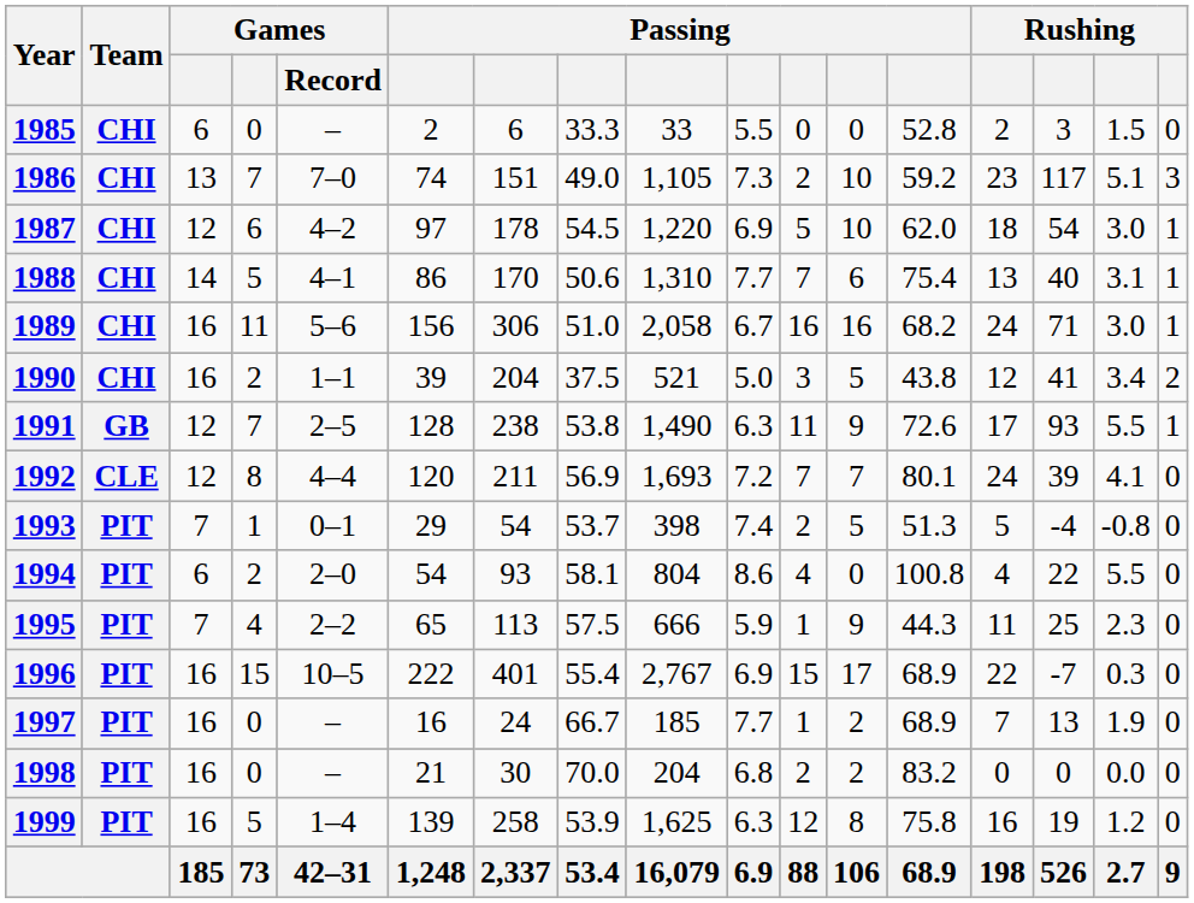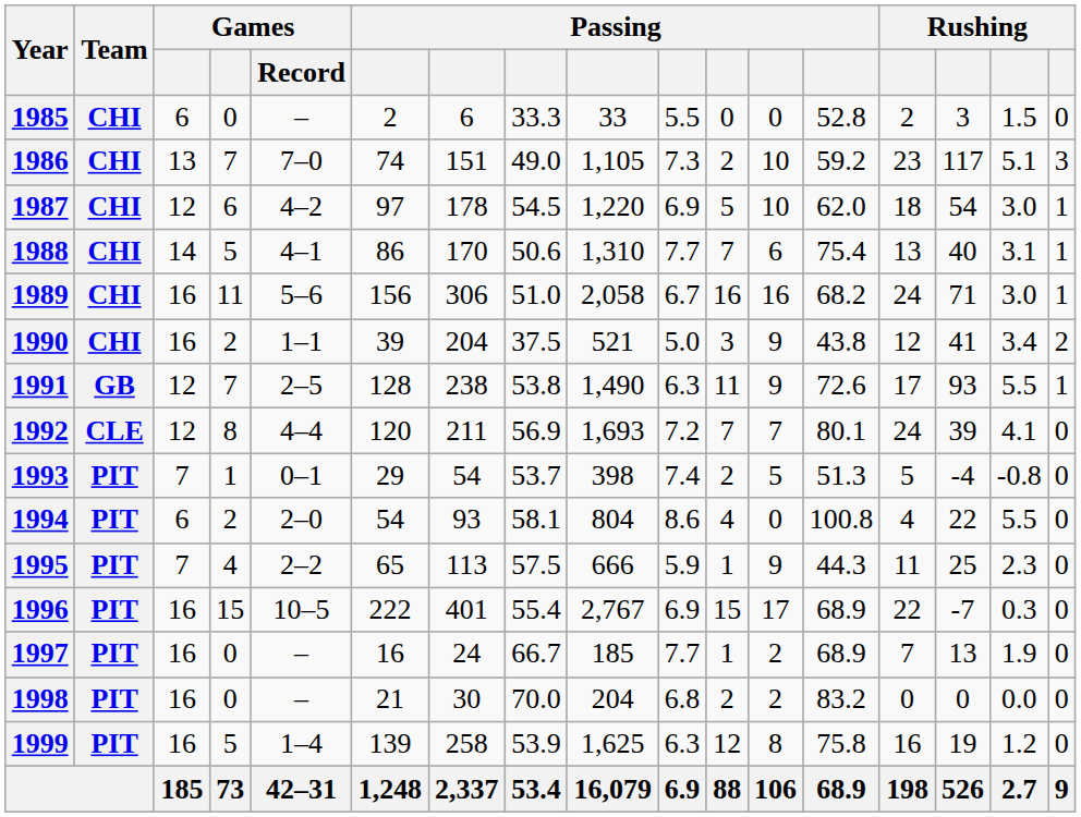 <table class="wikitable" style="text-align:center;">
 <tr>
 <th rowspan="2">Year</th>
 <th rowspan="2">Team</th>
 <th colspan="3">Games</th>
 <th colspan="8">Passing</th>
 <th colspan="4">Rushing</th>
 </tr>
 <tr>
 <th></th>
 <th></th>
 <th>Record</th>
 <th></th>
 <th></th>
 <th></th>
 <th></th>
 <th></th>
 <th></th>
 <th></th>
 <th></th>
 <th></th>
 <th></th>
 <th></th>
 <th></th>
 </tr>
 <tr>
 <th><a href='#'>1985</a></th>
 <th><a href='#'>CHI</a></th>
 <td>6</td>
 <td>0</td>
 <td>–</td>
 <td>2</td>
 <td>6</td>
 <td>33.3</td>
 <td>33</td>
 <td>5.5</td>
 <td>0</td>
 <td>0</td>
 <td>52.8</td>
 <td>2</td>
 <td>3</td>
 <td>1.5</td>
 <td>0</td>
 </tr>
 <tr>
 <th><a href='#'>1986</a></th>
 <th><a href='#'>CHI</a></th>
 <td>13</td>
 <td>7</td>
 <td>7–0</td>
 <td>74</td>
 <td>151</td>
 <td>49.0</td>
 <td>1,105</td>
 <td>7.3</td>
 <td>2</td>
 <td>10</td>
 <td>59.2</td>
 <td>23</td>
 <td>117</td>
 <td>5.1</td>
 <td>3</td>
 </tr>
 <tr>
 <th><a href='#'>1987</a></th>
 <th><a href='#'>CHI</a></th>
 <td>12</td>
 <td>6</td>
 <td>4–2</td>
 <td>97</td>
 <td>178</td>
 <td>54.5</td>
 <td>1,220</td>
 <td>6.9</td>
 <td>5</td>
 <td>10</td>
 <td>62.0</td>
 <td>18</td>
 <td>54</td>
 <td>3.0</td>
 <td>1</td>
 </tr>
 <tr>
 <th><a href='#'>1988</a></th>
 <th><a href='#'>CHI</a></th>
 <td>14</td>
 <td>5</td>
 <td>4–1</td>
 <td>86</td>
 <td>170</td>
 <td>50.6</td>
 <td>1,310</td>
 <td>7.7</td>
 <td>7</td>
 <td>6</td>
 <td>75.4</td>
 <td>13</td>
 <td>40</td>
 <td>3.1</td>
 <td>1</td>
 </tr>
 <tr>
 <th><a href='#'>1989</a></th>
 <th><a href='#'>CHI</a></th>
 <td>16</td>
 <td>11</td>
 <td>5–6</td>
 <td>156</td>
 <td>306</td>
 <td>51.0</td>
 <td>2,058</td>
 <td>6.7</td>
 <td>16</td>
 <td>16</td>
 <td>68.2</td>
 <td>24</td>
 <td>71</td>
 <td>3.0</td>
 <td>1</td>
 </tr>
 <tr>
 <th><a href='#'>1990</a></th>
 <th><a href='#'>CHI</a></th>
 <td>16</td>
 <td>2</td>
 <td>1–1</td>
 <td>39</td>
 <td>204</td>
 <td>37.5</td>
 <td>521</td>
 <td>5.0</td>
 <td>3</td>
-<td>5</td>
+<td>9</td>
 <td>43.8</td>
 <td>12</td>
 <td>41</td>
 <td>3.4</td>
 <td>2</td>
 </tr>
 <tr>
 <th><a href='#'>1991</a></th>
 <th><a href='#'>GB</a></th>
 <td>12</td>
 <td>7</td>
 <td>2–5</td>
 <td>128</td>
 <td>238</td>
 <td>53.8</td>
 <td>1,490</td>
 <td>6.3</td>
 <td>11</td>
 <td>9</td>
 <td>72.6</td>
 <td>17</td>
 <td>93</td>
 <td>5.5</td>
 <td>1</td>
 </tr>
 <tr>
 <th><a href='#'>1992</a></th>
 <th><a href='#'>CLE</a></th>
 <td>12</td>
 <td>8</td>
 <td>4–4</td>
 <td>120</td>
 <td>211</td>
 <td>56.9</td>
 <td>1,693</td>
 <td>7.2</td>
 <td>7</td>
 <td>7</td>
 <td>80.1</td>
 <td>24</td>
 <td>39</td>
 <td>4.1</td>
 <td>0</td>
 </tr>
 <tr>
 <th><a href='#'>1993</a></th>
 <th><a href='#'>PIT</a></th>
 <td>7</td>
 <td>1</td>
 <td>0–1</td>
 <td>29</td>
 <td>54</td>
 <td>53.7</td>
 <td>398</td>
 <td>7.4</td>
 <td>2</td>
 <td>5</td>
 <td>51.3</td>
 <td>5</td>
 <td>-4</td>
 <td>-0.8</td>
 <td>0</td>
 </tr>
 <tr>
 <th><a href='#'>1994</a></th>
 <th><a href='#'>PIT</a></th>
 <td>6</td>
 <td>2</td>
 <td>2–0</td>
 <td>54</td>
 <td>93</td>
 <td>58.1</td>
 <td>804</td>
 <td>8.6</td>
 <td>4</td>
 <td>0</td>
 <td>100.8</td>
 <td>4</td>
 <td>22</td>
 <td>5.5</td>
 <td>0</td>
 </tr>
 <tr>
 <th><a href='#'>1995</a></th>
 <th><a href='#'>PIT</a></th>
 <td>7</td>
 <td>4</td>
 <td>2–2</td>
 <td>65</td>
 <td>113</td>
 <td>57.5</td>
 <td>666</td>
 <td>5.9</td>
 <td>1</td>
 <td>9</td>
 <td>44.3</td>
 <td>11</td>
 <td>25</td>
 <td>2.3</td>
 <td>0</td>
 </tr>
 <tr>
 <th><a href='#'>1996</a></th>
 <th><a href='#'>PIT</a></th>
 <td>16</td>
 <td>15</td>
 <td>10–5</td>
 <td>222</td>
 <td>401</td>
 <td>55.4</td>
 <td>2,767</td>
 <td>6.9</td>
 <td>15</td>
 <td>17</td>
 <td>68.9</td>
 <td>22</td>
 <td>-7</td>
 <td>0.3</td>
 <td>0</td>
 </tr>
 <tr>
 <th><a href='#'>1997</a></th>
 <th><a href='#'>PIT</a></th>
 <td>16</td>
 <td>0</td>
 <td>–</td>
 <td>16</td>
 <td>24</td>
 <td>66.7</td>
 <td>185</td>
 <td>7.7</td>
 <td>1</td>
 <td>2</td>
 <td>68.9</td>
 <td>7</td>
 <td>13</td>
 <td>1.9</td>
 <td>0</td>
 </tr>
 <tr>
 <th><a href='#'>1998</a></th>
 <th><a href='#'>PIT</a></th>
 <td>16</td>
 <td>0</td>
 <td>–</td>
 <td>21</td>
 <td>30</td>
 <td>70.0</td>
 <td>204</td>
 <td>6.8</td>
 <td>2</td>
 <td>2</td>
 <td>83.2</td>
 <td>0</td>
 <td>0</td>
 <td>0.0</td>
 <td>0</td>
 </tr>
 <tr>
 <th><a href='#'>1999</a></th>
 <th><a href='#'>PIT</a></th>
 <td>16</td>
 <td>5</td>
 <td>1–4</td>
 <td>139</td>
 <td>258</td>
 <td>53.9</td>
 <td>1,625</td>
 <td>6.3</td>
 <td>12</td>
 <td>8</td>
 <td>75.8</td>
 <td>16</td>
 <td>19</td>
 <td>1.2</td>
 <td>0</td>
 </tr>
 <tr>
 <th colspan="2"></th>
 <th>185</th>
 <th>73</th>
 <th>42–31</th>
 <th>1,248</th>
 <th>2,337</th>
 <th>53.4</th>
 <th>16,079</th>
 <th>6.9</th>
 <th>88</th>
 <th>106</th>
 <th>68.9</th>
 <th>198</th>
 <th>526</th>
 <th>2.7</th>
 <th>9</th>
 </tr>
 </table>
